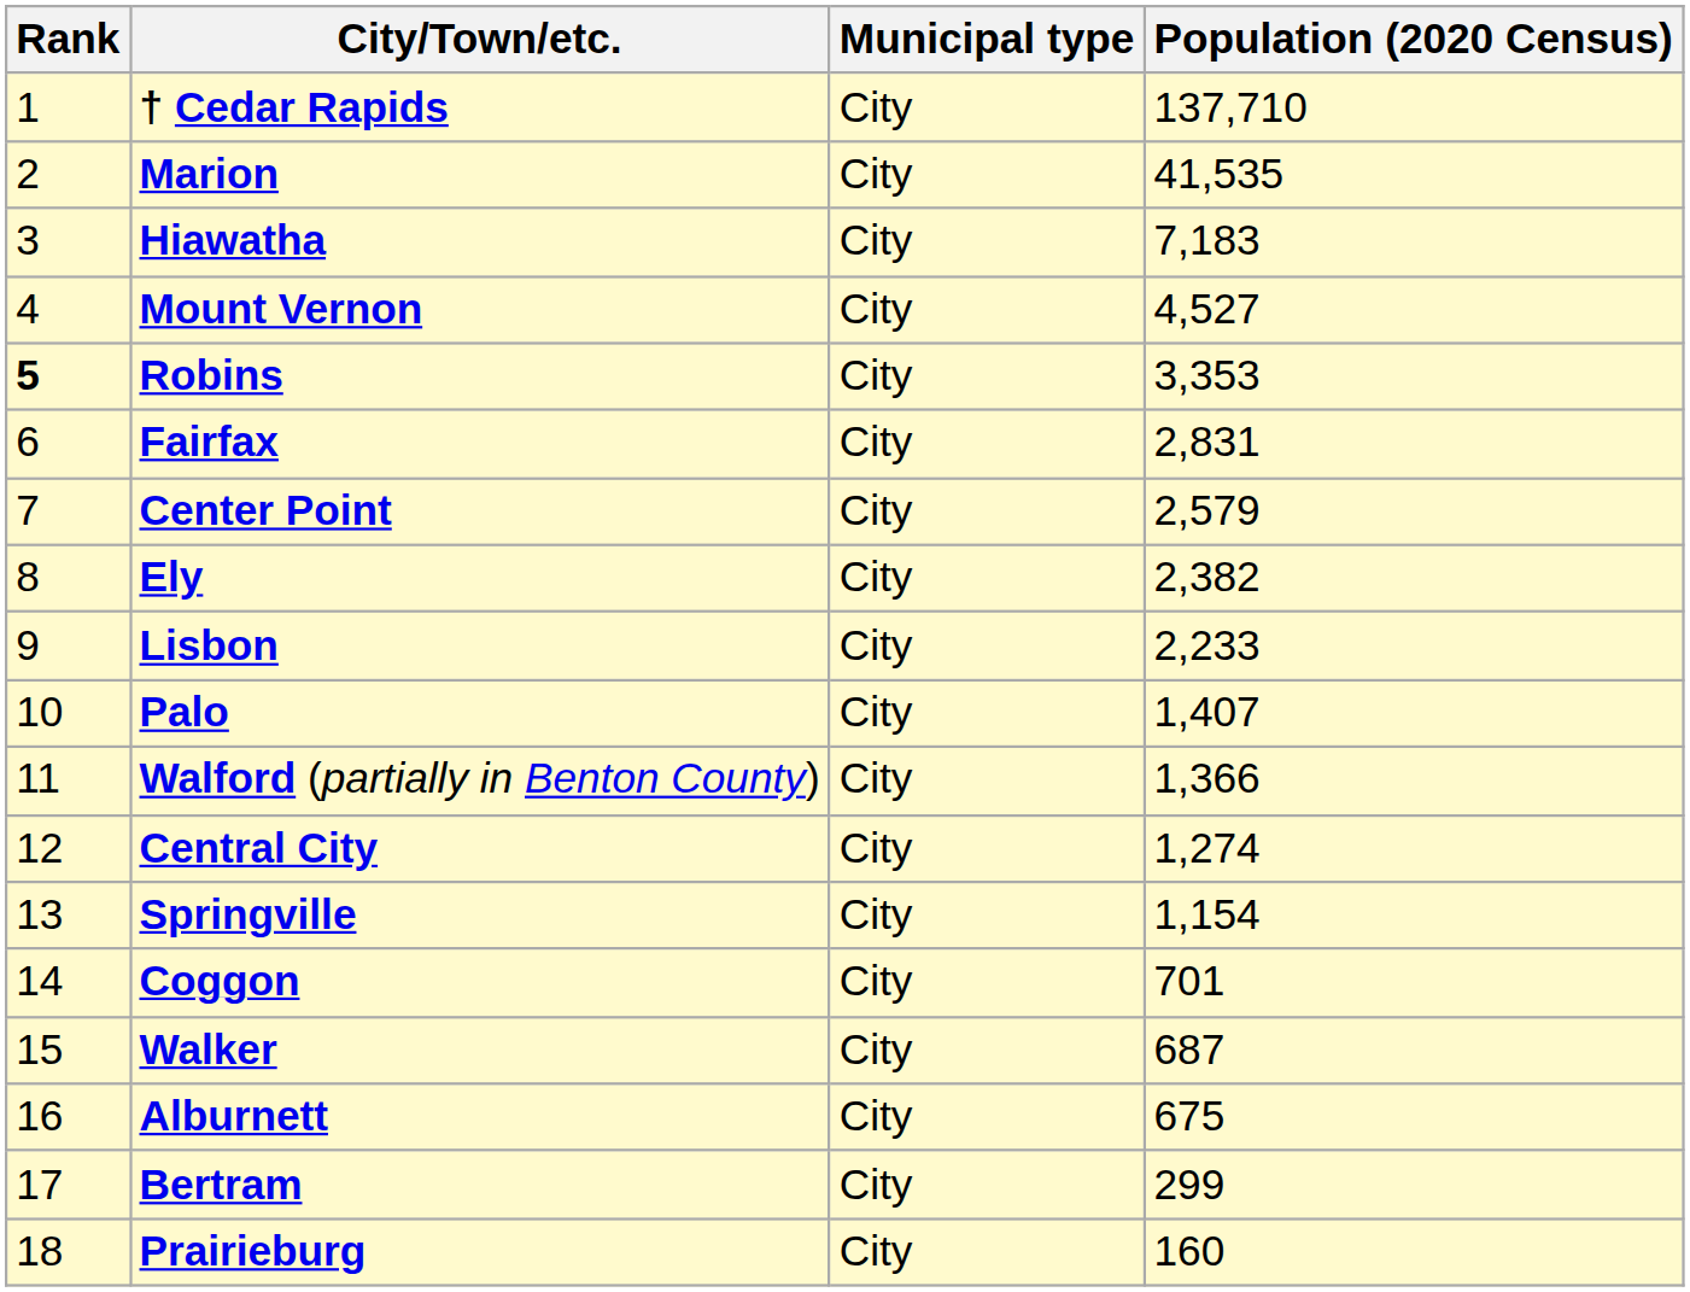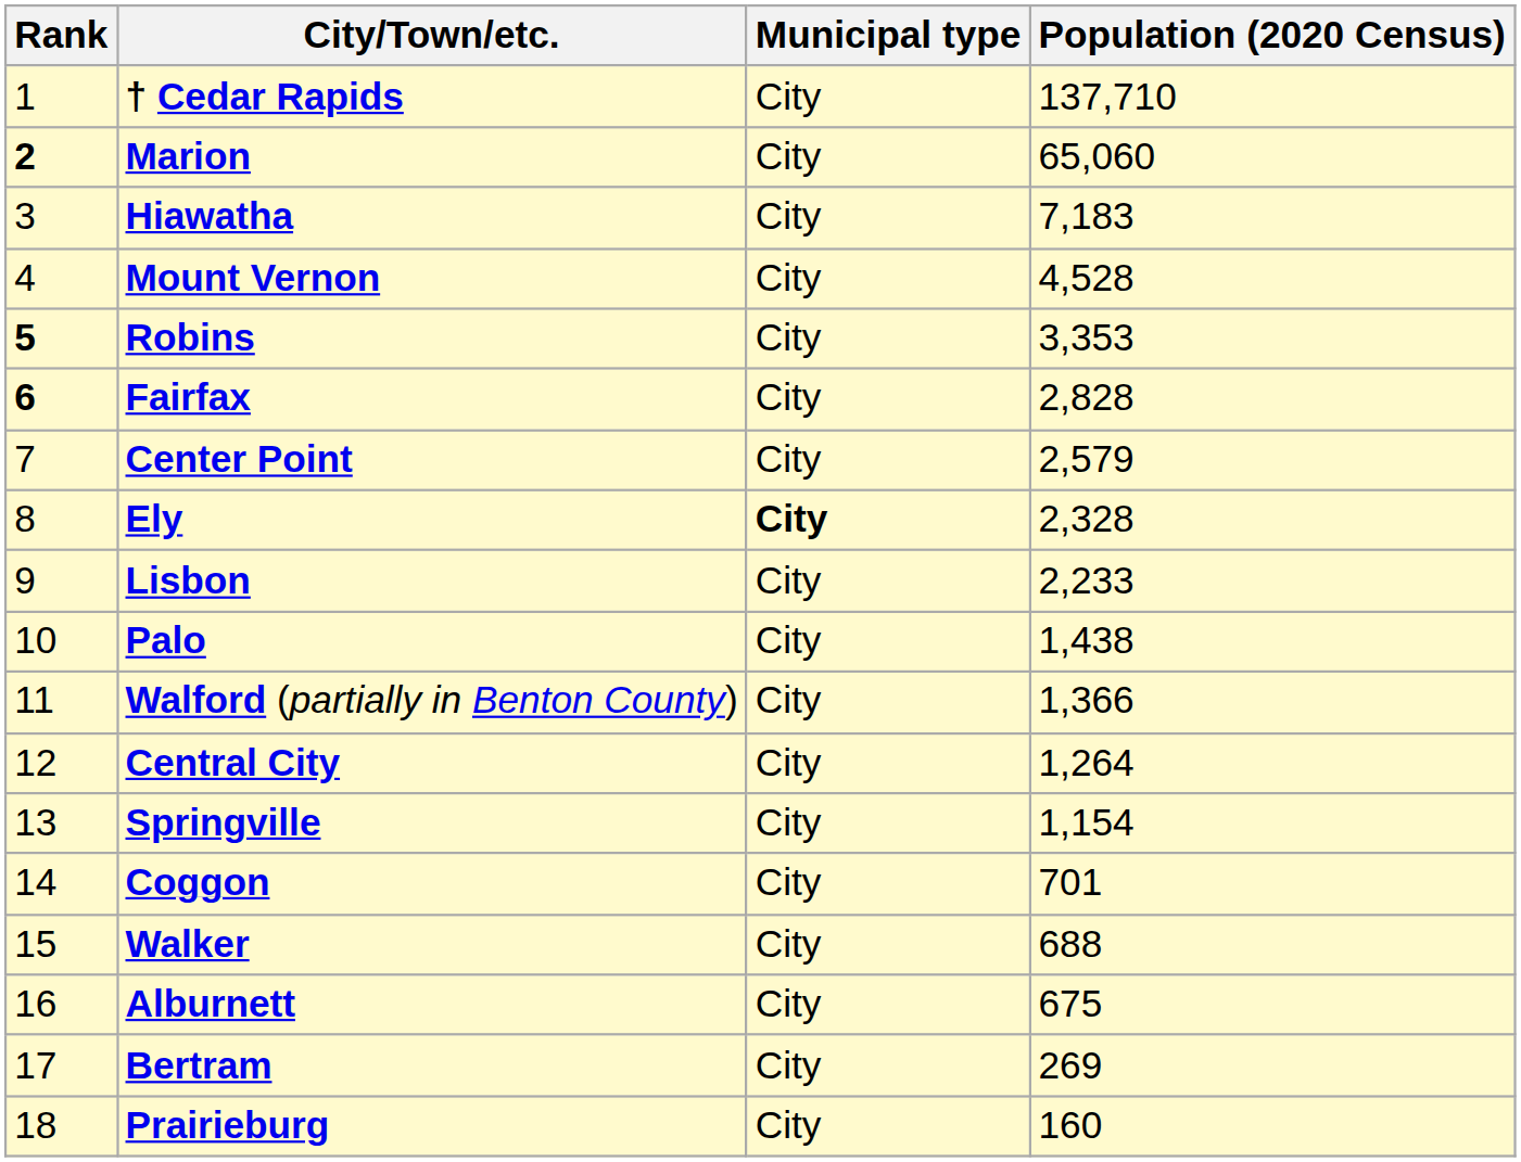 <table class="wikitable sortable">
 <tr>
 <th>Rank</th>
 <th>City/Town/etc.</th>
 <th>Municipal type</th>
 <th>Population (2020 Census)</th>
 </tr>
 <tr style="background-color:#FFFACD;">
 <td>1</td>
 <td><strong>†</strong> <strong><a href='#'>Cedar Rapids</a></strong></td>
 <td>City</td>
 <td>137,710</td>
 </tr>
 <tr style="background-color:#FFFACD;">
-<td>2</td>
+<td><strong>2</strong></td>
 <td><strong><a href='#'>Marion</a></strong></td>
 <td>City</td>
-<td>41,535</td>
+<td>65,060</td>
 </tr>
 <tr style="background-color:#FFFACD;">
 <td>3</td>
 <td><strong><a href='#'>Hiawatha</a></strong></td>
 <td>City</td>
 <td>7,183</td>
 </tr>
 <tr style="background-color:#FFFACD;">
 <td>4</td>
 <td><strong><a href='#'>Mount Vernon</a></strong></td>
 <td>City</td>
-<td>4,527</td>
+<td>4,528</td>
 </tr>
 <tr style="background-color:#FFFACD;">
 <td><strong>5</strong></td>
 <td><strong><a href='#'>Robins</a></strong></td>
 <td>City</td>
 <td>3,353</td>
 </tr>
 <tr style="background-color:#FFFACD;">
-<td>6</td>
+<td><strong>6</strong></td>
 <td><strong><a href='#'>Fairfax</a></strong></td>
 <td>City</td>
-<td>2,831</td>
+<td>2,828</td>
 </tr>
 <tr style="background-color:#FFFACD;">
 <td>7</td>
 <td><strong><a href='#'>Center Point</a></strong></td>
 <td>City</td>
 <td>2,579</td>
 </tr>
 <tr style="background-color:#FFFACD;">
 <td>8</td>
 <td><strong><a href='#'>Ely</a></strong></td>
-<td>City</td>
-<td>2,382</td>
+<td><strong>City</strong></td>
+<td>2,328</td>
 </tr>
 <tr style="background-color:#FFFACD;">
 <td>9</td>
 <td><strong><a href='#'>Lisbon</a></strong></td>
 <td>City</td>
 <td>2,233</td>
 </tr>
 <tr style="background-color:#FFFACD;">
 <td>10</td>
 <td><strong><a href='#'>Palo</a></strong></td>
 <td>City</td>
-<td>1,407</td>
+<td>1,438</td>
 </tr>
 <tr style="background-color:#FFFACD;">
 <td>11</td>
 <td><strong><a href='#'>Walford</a></strong>  (<em>partially in <a href='#'>Benton County</a></em>)</td>
 <td>City</td>
 <td>1,366</td>
 </tr>
 <tr style="background-color:#FFFACD;">
 <td>12</td>
 <td><strong><a href='#'>Central City</a></strong></td>
 <td>City</td>
-<td>1,274</td>
+<td>1,264</td>
 </tr>
 <tr style="background-color:#FFFACD;">
 <td>13</td>
 <td><strong><a href='#'>Springville</a></strong></td>
 <td>City</td>
 <td>1,154</td>
 </tr>
 <tr style="background-color:#FFFACD;">
 <td>14</td>
 <td><strong><a href='#'>Coggon</a></strong></td>
 <td>City</td>
 <td>701</td>
 </tr>
 <tr style="background-color:#FFFACD;">
 <td>15</td>
 <td><strong><a href='#'>Walker</a></strong></td>
 <td>City</td>
-<td>687</td>
+<td>688</td>
 </tr>
 <tr style="background-color:#FFFACD;">
 <td>16</td>
 <td><strong><a href='#'>Alburnett</a></strong></td>
 <td>City</td>
 <td>675</td>
 </tr>
 <tr style="background-color:#FFFACD;">
 <td>17</td>
 <td><strong><a href='#'>Bertram</a></strong></td>
 <td>City</td>
-<td>299</td>
+<td>269</td>
 </tr>
 <tr style="background-color:#FFFACD;">
 <td>18</td>
 <td><strong><a href='#'>Prairieburg</a></strong></td>
 <td>City</td>
 <td>160</td>
 </tr>
 </table>
